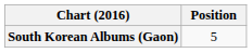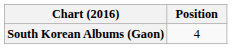 <table class="wikitable plainrowheaders" style="text-align:center;">
 <tr>
 <th>Chart (2016)</th>
 <th width="70">Position</th>
 </tr>
 <tr>
 <th scope="row">South Korean Albums (Gaon)</th>
-<td>5</td>
+<td>4</td>
 </tr>
 </table>
